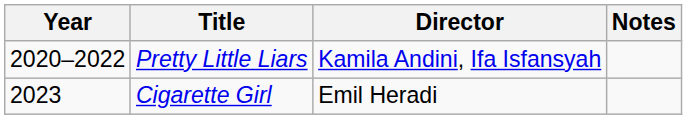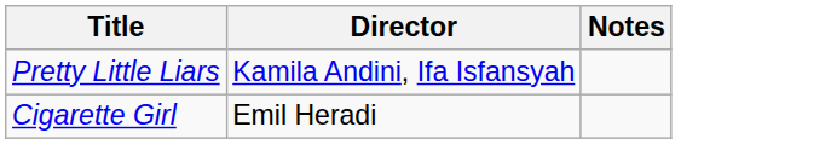 <table class="wikitable">
 <tr>
-<th>Year</th>
 <th>Title</th>
 <th>Director</th>
 <th>Notes</th>
 </tr>
 <tr>
-<td>2020–2022</td>
 <td><em><a href='#'>Pretty Little Liars</a></em></td>
 <td><a href='#'>Kamila Andini</a>, <a href='#'>Ifa Isfansyah</a></td>
 <td></td>
 </tr>
 <tr>
-<td>2023</td>
 <td><em><a href='#'>Cigarette Girl</a></em></td>
 <td>Emil Heradi</td>
 <td></td>
 </tr>
 </table>
